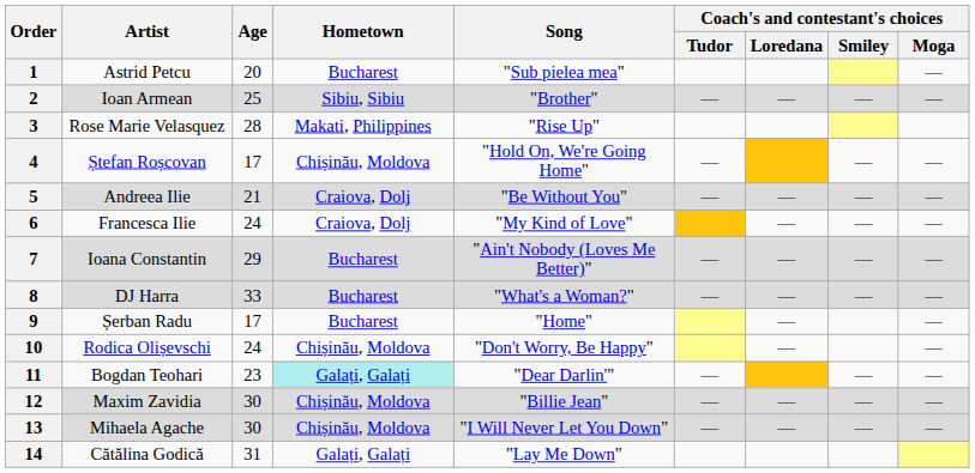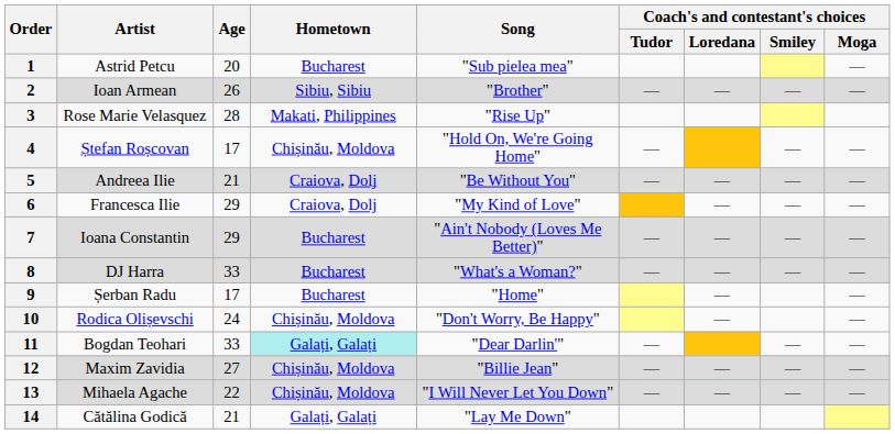 <table class="wikitable" style="text-align:center; line-height:17px; width:100%;">
 <tr>
 <th scope="col" rowspan="2" style="width:04%;">Order</th>
 <th scope="col" rowspan="2" style="width:17%;">Artist</th>
 <th scope="col" rowspan="2" style="width:04%;">Age</th>
 <th scope="col" rowspan="2" style="width:18%;">Hometown</th>
 <th scope="col" rowspan="2" style="width:22%;">Song</th>
 <th scope="col" colspan="4" style="width:24%;">Coach's and contestant's choices</th>
 </tr>
 <tr>
 <th style="width:07%;">Tudor</th>
 <th style="width:07%;">Loredana</th>
 <th style="width:07%;">Smiley</th>
 <th style="width:07%;">Moga</th>
 </tr>
 <tr>
 <th>1</th>
 <td>Astrid Petcu</td>
 <td>20</td>
 <td><a href='#'>Bucharest</a></td>
 <td>"<a href='#'>Sub pielea mea</a>"</td>
 <td></td>
 <td></td>
 <td style="background:#FDFC8F;"></td>
 <td>—</td>
 </tr>
 <tr style="background:#DCDCDC;">
 <th>2</th>
 <td>Ioan Armean</td>
-<td>25</td>
+<td>26</td>
 <td><a href='#'>Sibiu</a>, <a href='#'>Sibiu</a></td>
 <td>"<a href='#'>Brother</a>"</td>
 <td>—</td>
 <td>—</td>
 <td>—</td>
 <td>—</td>
 </tr>
 <tr>
 <th>3</th>
 <td>Rose Marie Velasquez</td>
 <td>28</td>
 <td><a href='#'>Makati</a>, <a href='#'>Philippines</a></td>
 <td>"<a href='#'>Rise Up</a>"</td>
 <td></td>
 <td></td>
 <td style="background:#FDFC8F;"></td>
 <td></td>
 </tr>
 <tr>
 <th>4</th>
 <td><a href='#'>Ștefan Roșcovan</a></td>
 <td>17</td>
 <td><a href='#'>Chișinău</a>, <a href='#'>Moldova</a></td>
 <td>"<a href='#'>Hold On, We're Going Home</a>"</td>
 <td>—</td>
 <td style="background:#FFC40C;"></td>
 <td>—</td>
 <td>—</td>
 </tr>
 <tr style="background:#DCDCDC;">
 <th>5</th>
 <td>Andreea Ilie</td>
 <td>21</td>
 <td><a href='#'>Craiova</a>, <a href='#'>Dolj</a></td>
 <td>"<a href='#'>Be Without You</a>"</td>
 <td>—</td>
 <td>—</td>
 <td>—</td>
 <td>—</td>
 </tr>
 <tr>
 <th>6</th>
 <td>Francesca Ilie</td>
-<td>24</td>
+<td>29</td>
 <td><a href='#'>Craiova</a>, <a href='#'>Dolj</a></td>
 <td>"<a href='#'>My Kind of Love</a>"</td>
 <td style="background:#FFC40C;"></td>
 <td>—</td>
 <td>—</td>
 <td>—</td>
 </tr>
 <tr style="background:#DCDCDC;">
 <th>7</th>
 <td>Ioana Constantin</td>
 <td>29</td>
 <td><a href='#'>Bucharest</a></td>
 <td>"<a href='#'>Ain't Nobody (Loves Me Better)</a>"</td>
 <td>—</td>
 <td>—</td>
 <td>—</td>
 <td>—</td>
 </tr>
 <tr style="background:#DCDCDC;">
 <th>8</th>
 <td>DJ Harra</td>
 <td>33</td>
 <td><a href='#'>Bucharest</a></td>
 <td>"<a href='#'>What's a Woman?</a>"</td>
 <td>—</td>
 <td>—</td>
 <td>—</td>
 <td>—</td>
 </tr>
 <tr>
 <th>9</th>
 <td>Șerban Radu</td>
 <td>17</td>
 <td><a href='#'>Bucharest</a></td>
 <td>"<a href='#'>Home</a>"</td>
 <td style="background:#FDFC8F;"></td>
 <td>—</td>
 <td></td>
 <td>—</td>
 </tr>
 <tr>
 <th>10</th>
 <td><a href='#'>Rodica Olișevschi</a></td>
 <td>24</td>
 <td><a href='#'>Chișinău</a>, <a href='#'>Moldova</a></td>
 <td>"<a href='#'>Don't Worry, Be Happy</a>"</td>
 <td style="background:#FDFC8F;"></td>
 <td>—</td>
 <td></td>
 <td>—</td>
 </tr>
 <tr>
 <th>11</th>
 <td>Bogdan Teohari</td>
-<td>23</td>
+<td>33</td>
 <td style="background: paleturquoise;"><a href='#'>Galați</a>, <a href='#'>Galați</a></td>
 <td>"<a href='#'>Dear Darlin'</a>"</td>
 <td>—</td>
 <td style="background:#FFC40C;"></td>
 <td>—</td>
 <td>—</td>
 </tr>
 <tr style="background:#DCDCDC;">
 <th>12</th>
 <td>Maxim Zavidia</td>
-<td>30</td>
+<td>27</td>
 <td><a href='#'>Chișinău</a>, <a href='#'>Moldova</a></td>
 <td>"<a href='#'>Billie Jean</a>"</td>
 <td>—</td>
 <td>—</td>
 <td>—</td>
 <td>—</td>
 </tr>
 <tr style="background:#DCDCDC;">
 <th>13</th>
 <td>Mihaela Agache</td>
-<td>30</td>
+<td>22</td>
 <td><a href='#'>Chișinău</a>, <a href='#'>Moldova</a></td>
 <td>"<a href='#'>I Will Never Let You Down</a>"</td>
 <td>—</td>
 <td>—</td>
 <td>—</td>
 <td>—</td>
 </tr>
 <tr>
 <th>14</th>
 <td>Cătălina Godică</td>
-<td>31</td>
+<td>21</td>
 <td><a href='#'>Galați</a>, <a href='#'>Galați</a></td>
 <td>"<a href='#'>Lay Me Down</a>"</td>
 <td></td>
 <td></td>
 <td></td>
 <td style="background:#FDFC8F;"></td>
 </tr>
 </table>
